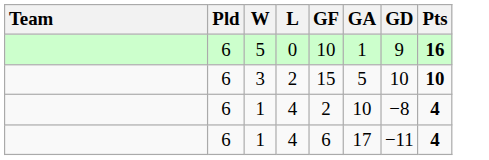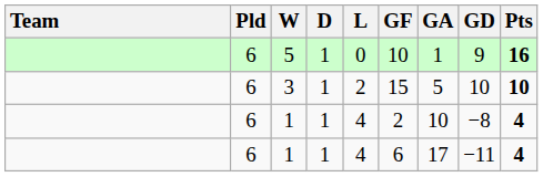 <table class="wikitable" style="text-align:center">
 <tr>
 <th width=165 style="text-align:left">Team</th>
 <th width=20>Pld</th>
 <th width=20>W</th>
+<th width=20>D</th>
 <th width=20>L</th>
 <th width=20>GF</th>
 <th width=20>GA</th>
 <th width=20>GD</th>
 <th width=20>Pts</th>
 </tr>
 <tr style="background:#ccffcc">
 <td style="text-align:left"></td>
 <td>6</td>
 <td>5</td>
+<td>1</td>
 <td>0</td>
 <td>10</td>
 <td>1</td>
 <td>9</td>
 <td><strong>16</strong></td>
 </tr>
 <tr>
 <td style="text-align:left"></td>
 <td>6</td>
 <td>3</td>
+<td>1</td>
 <td>2</td>
 <td>15</td>
 <td>5</td>
 <td>10</td>
 <td><strong>10</strong></td>
 </tr>
 <tr>
 <td style="text-align:left"></td>
 <td>6</td>
+<td>1</td>
 <td>1</td>
 <td>4</td>
 <td>2</td>
 <td>10</td>
 <td>−8</td>
 <td><strong>4</strong></td>
 </tr>
 <tr>
 <td style="text-align:left"></td>
 <td>6</td>
 <td>1</td>
+<td>1</td>
 <td>4</td>
 <td>6</td>
 <td>17</td>
 <td>−11</td>
 <td><strong>4</strong></td>
 </tr>
 </table>
